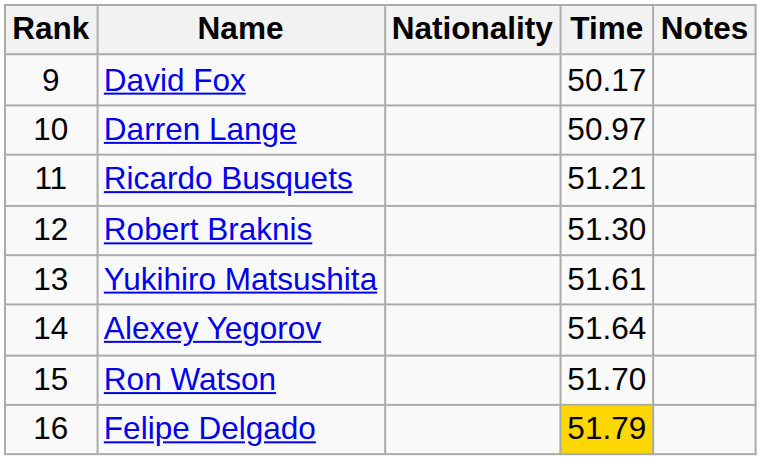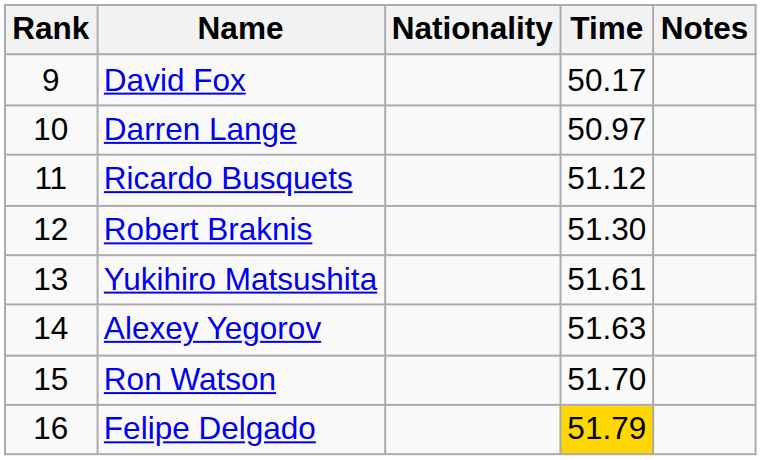 <table class="wikitable sortable" style="text-align:center">
 <tr>
 <th>Rank</th>
 <th>Name</th>
 <th>Nationality</th>
 <th>Time</th>
 <th>Notes</th>
 </tr>
 <tr>
 <td>9</td>
 <td align=left><a href='#'>David Fox</a></td>
 <td align=left></td>
 <td>50.17</td>
 <td></td>
 </tr>
 <tr>
 <td>10</td>
 <td align=left><a href='#'>Darren Lange</a></td>
 <td align=left></td>
 <td>50.97</td>
 <td></td>
 </tr>
 <tr>
 <td>11</td>
 <td align=left><a href='#'>Ricardo Busquets</a></td>
 <td align=left></td>
-<td>51.21</td>
+<td>51.12</td>
 <td></td>
 </tr>
 <tr>
 <td>12</td>
 <td align=left><a href='#'>Robert Braknis</a></td>
 <td align=left></td>
 <td>51.30</td>
 <td></td>
 </tr>
 <tr>
 <td>13</td>
 <td align=left><a href='#'>Yukihiro Matsushita</a></td>
 <td align=left></td>
 <td>51.61</td>
 <td></td>
 </tr>
 <tr>
 <td>14</td>
 <td align=left><a href='#'>Alexey Yegorov</a></td>
 <td align=left></td>
-<td>51.64</td>
+<td>51.63</td>
 <td></td>
 </tr>
 <tr>
 <td>15</td>
 <td align=left><a href='#'>Ron Watson</a></td>
 <td align=left></td>
 <td>51.70</td>
 <td></td>
 </tr>
 <tr>
 <td>16</td>
 <td align=left><a href='#'>Felipe Delgado</a></td>
 <td align=left></td>
 <td style="background: gold;">51.79</td>
 <td></td>
 </tr>
 </table>
